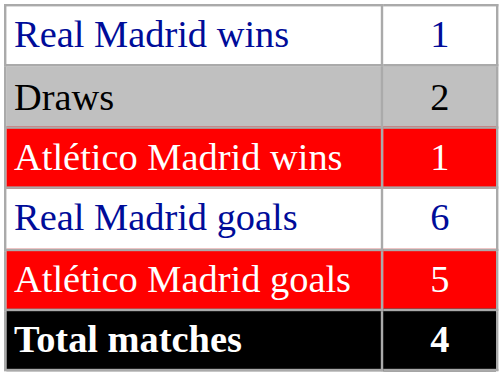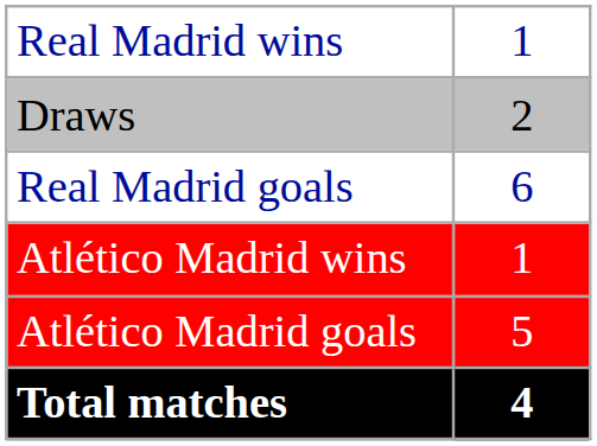 <table class="wikitable">
 <tr style="color:#000c99; background:#fff;">
 <td style="width:150px;">Real Madrid wins</td>
 <td style="color:#000c99; background:#fff; text-align:center; width:40px;">1</td>
 </tr>
 <tr style="color:#000; background:silver;">
 <td>Draws</td>
 <td style="color:#000; background:silver; text-align:center;">2</td>
 </tr>
+<tr style="color:#000c99; background:#fff;">
+<td style="width:150px;">Real Madrid goals</td>
+<td style="color:#000c99; background:#fff; text-align:center;">6</td>
+</tr>
 <tr style="color:white;">
 <td style="background:red">Atlético Madrid wins</td>
 <td style="color:white; background:red; text-align: center;">1</td>
-</tr>
-<tr style="color:#000c99; background:#fff;">
-<td style="width:150px;">Real Madrid goals</td>
-<td style="color:#000c99; background:#fff; text-align:center;">6</td>
 </tr>
 <tr style="color:white;">
 <td style="background:red">Atlético Madrid goals</td>
 <td style="color:white; background:red; text-align: center;">5</td>
 </tr>
 <tr style="color:#fff; background:#000;">
 <td><strong>Total matches</strong></td>
 <td style="color:#fff; background:#000; text-align:center;"><strong>4</strong></td>
 </tr>
 </table>
